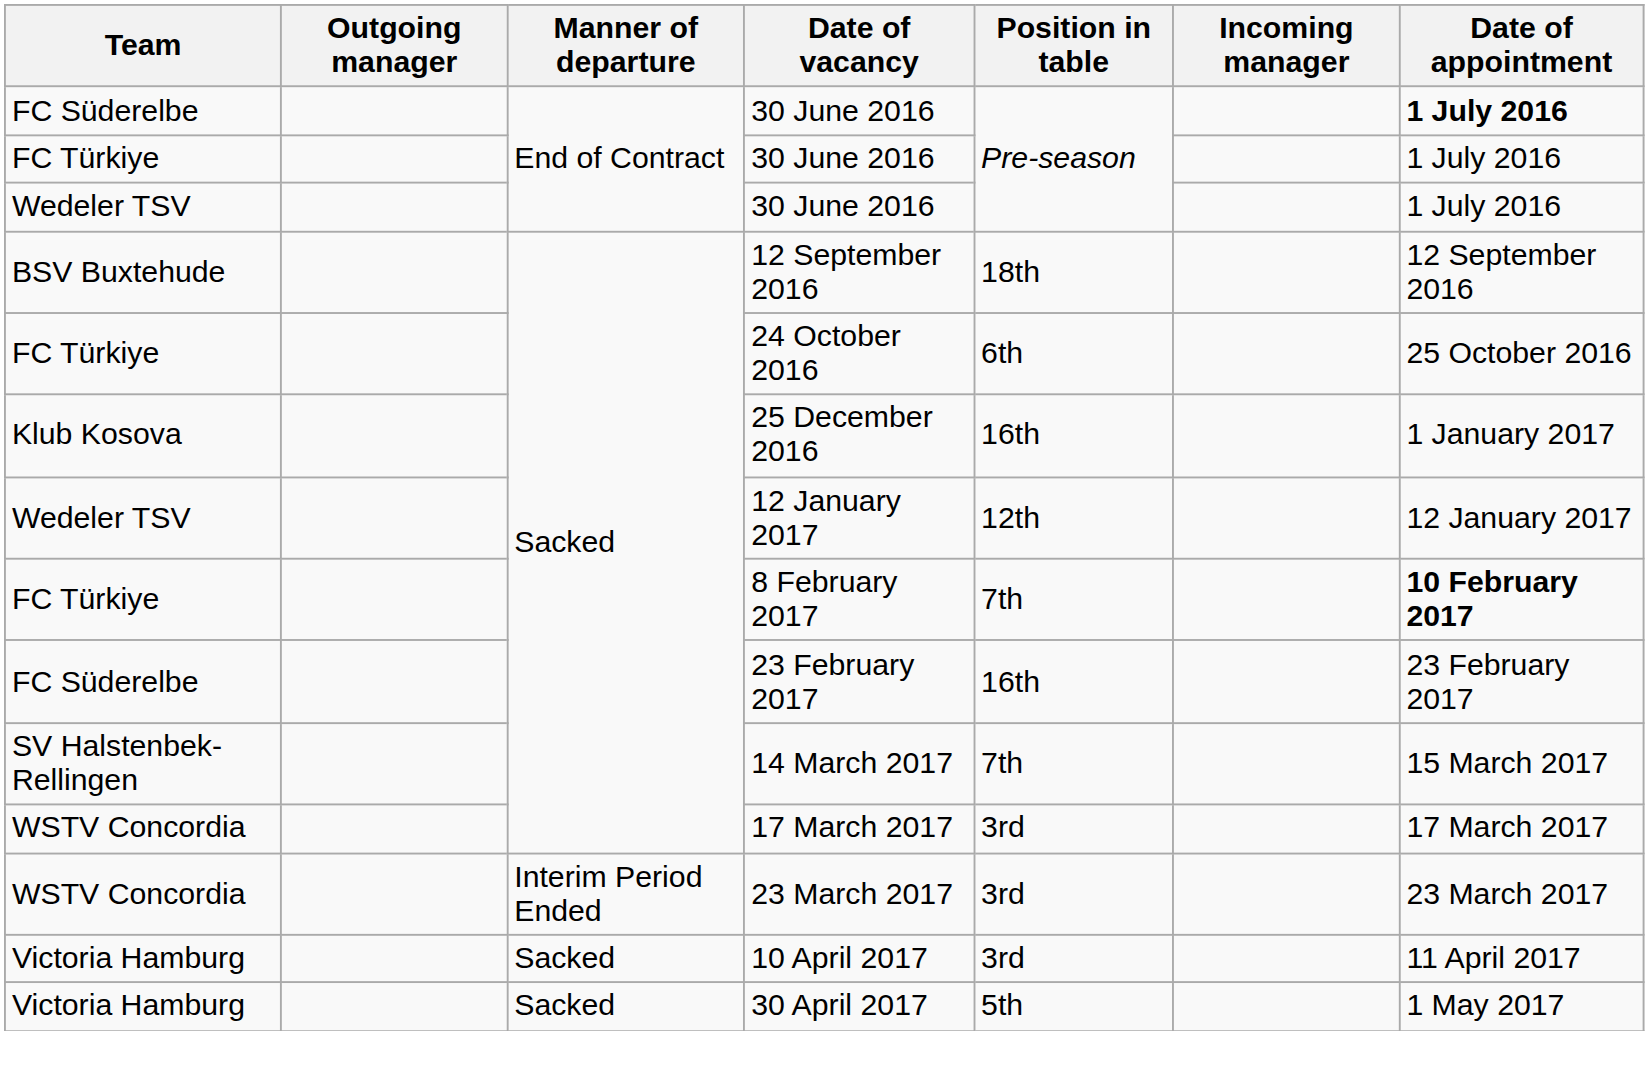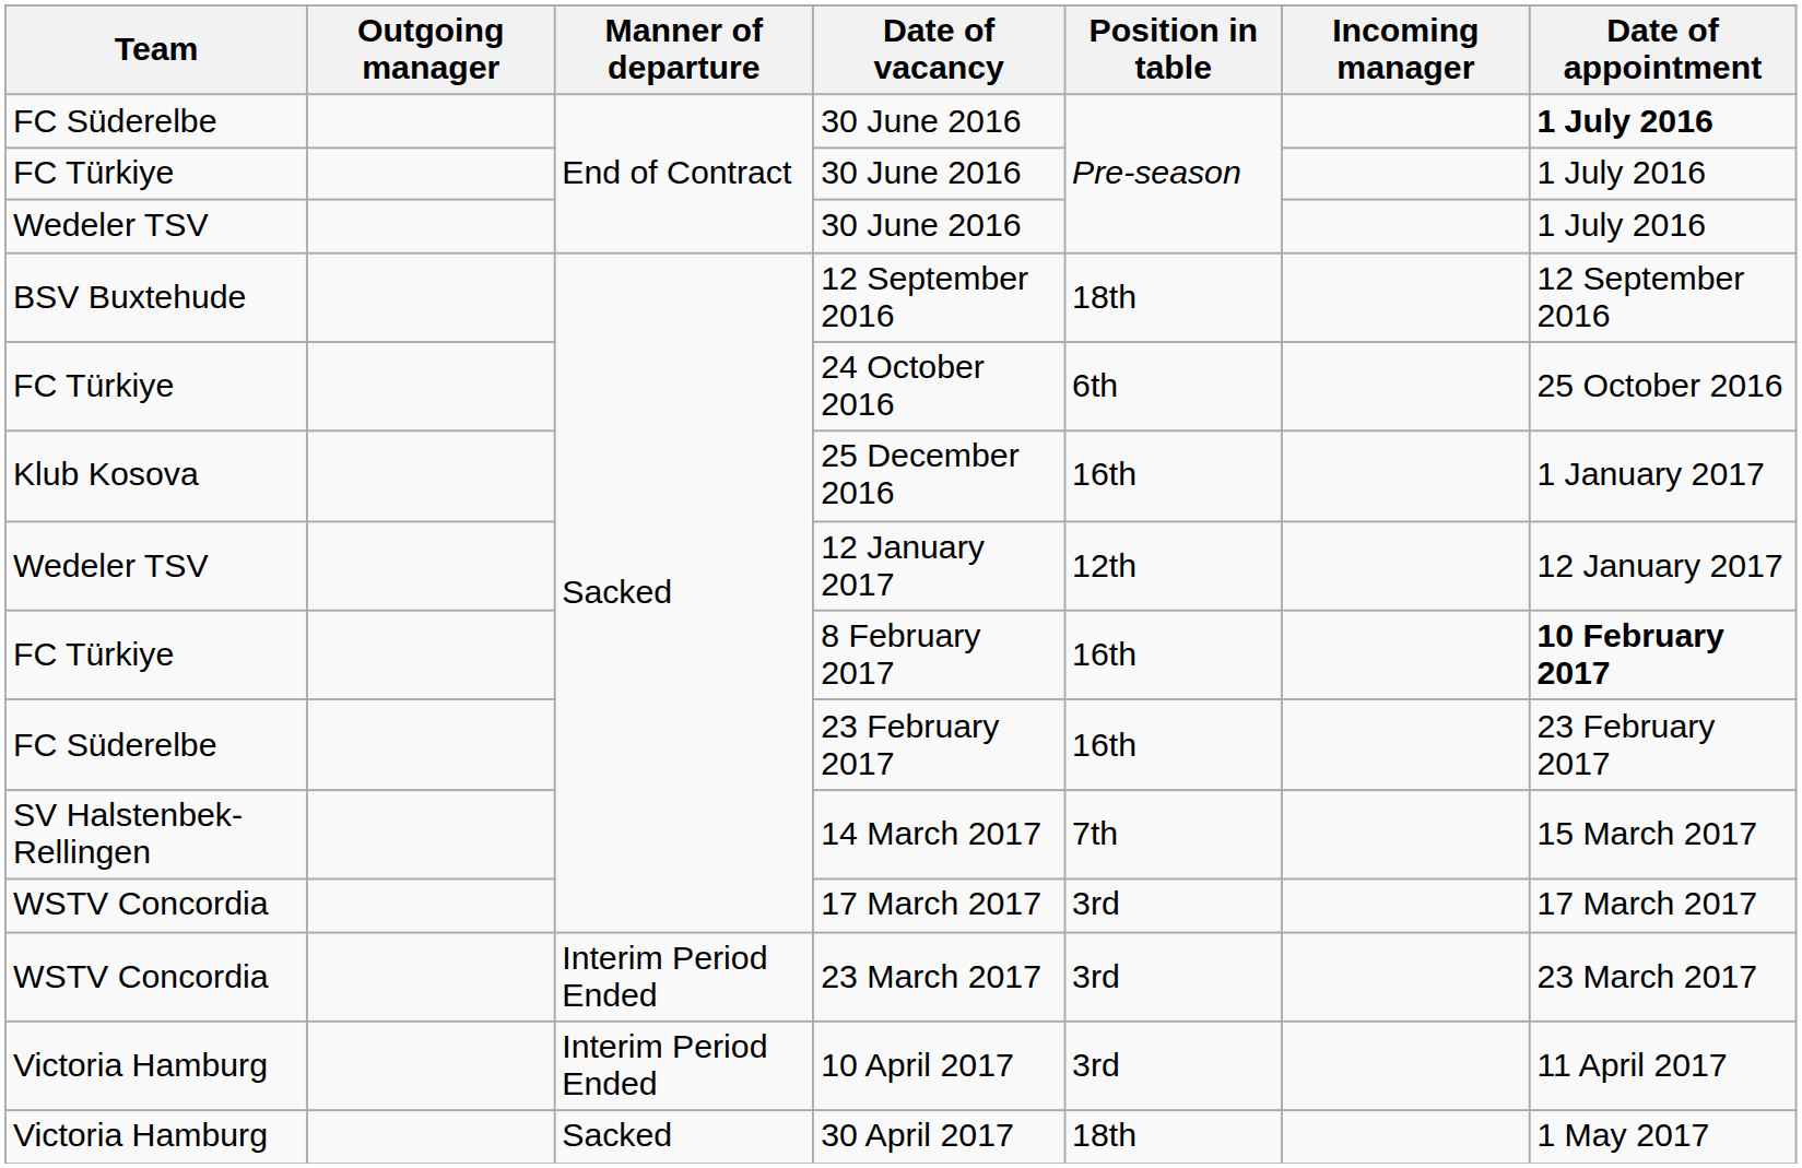 <table class="wikitable sortable">
 <tr>
 <th>Team</th>
 <th>Outgoing manager</th>
 <th>Manner of<br>departure</th>
 <th>Date of vacancy</th>
 <th>Position in table</th>
 <th>Incoming manager</th>
 <th>Date of<br>appointment</th>
 </tr>
 <tr>
 <td>FC Süderelbe</td>
 <td> </td>
 <td rowspan=3>End of Contract</td>
 <td>30 June 2016</td>
 <td rowspan=3><em>Pre-season</em></td>
 <td> </td>
 <td><strong>1 July 2016</strong></td>
 </tr>
 <tr>
 <td>FC Türkiye</td>
 <td> </td>
 <td>30 June 2016</td>
 <td> </td>
 <td>1 July 2016</td>
 </tr>
 <tr>
 <td>Wedeler TSV</td>
 <td> </td>
 <td>30 June 2016</td>
 <td> </td>
 <td>1 July 2016</td>
 </tr>
 <tr>
 <td>BSV Buxtehude</td>
 <td> </td>
 <td rowspan=8>Sacked</td>
 <td>12 September 2016</td>
 <td>18th</td>
 <td> </td>
 <td>12 September 2016</td>
 </tr>
 <tr>
 <td>FC Türkiye</td>
 <td> </td>
 <td>24 October 2016</td>
 <td>6th</td>
 <td> </td>
 <td>25 October 2016</td>
 </tr>
 <tr>
 <td>Klub Kosova</td>
 <td> </td>
 <td>25 December 2016</td>
 <td>16th</td>
 <td> </td>
 <td>1 January 2017</td>
 </tr>
 <tr>
 <td>Wedeler TSV</td>
 <td> </td>
 <td>12 January 2017</td>
 <td>12th</td>
 <td> </td>
 <td>12 January 2017</td>
 </tr>
 <tr>
 <td>FC Türkiye</td>
 <td> </td>
 <td>8 February 2017</td>
-<td>7th</td>
+<td>16th</td>
 <td> </td>
 <td><strong>10 February 2017</strong></td>
 </tr>
 <tr>
 <td>FC Süderelbe</td>
 <td> </td>
 <td>23 February 2017</td>
 <td>16th</td>
 <td> </td>
 <td>23 February 2017</td>
 </tr>
 <tr>
 <td>SV Halstenbek-Rellingen</td>
 <td> </td>
 <td>14 March 2017</td>
 <td>7th</td>
 <td> </td>
 <td>15 March 2017</td>
 </tr>
 <tr>
 <td>WSTV Concordia</td>
 <td> </td>
 <td>17 March 2017</td>
 <td>3rd</td>
 <td> </td>
 <td>17 March 2017</td>
 </tr>
 <tr>
 <td>WSTV Concordia</td>
 <td> </td>
 <td>Interim Period Ended</td>
 <td>23 March 2017</td>
 <td>3rd</td>
 <td> </td>
 <td>23 March 2017</td>
 </tr>
 <tr>
 <td>Victoria Hamburg</td>
 <td> </td>
-<td>Sacked</td>
+<td>Interim Period Ended</td>
 <td>10 April 2017</td>
 <td>3rd</td>
 <td> </td>
 <td>11 April 2017</td>
 </tr>
 <tr>
 <td>Victoria Hamburg</td>
 <td> </td>
 <td>Sacked</td>
 <td>30 April 2017</td>
-<td>5th</td>
+<td>18th</td>
 <td> </td>
 <td>1 May 2017</td>
 </tr>
 </table>
